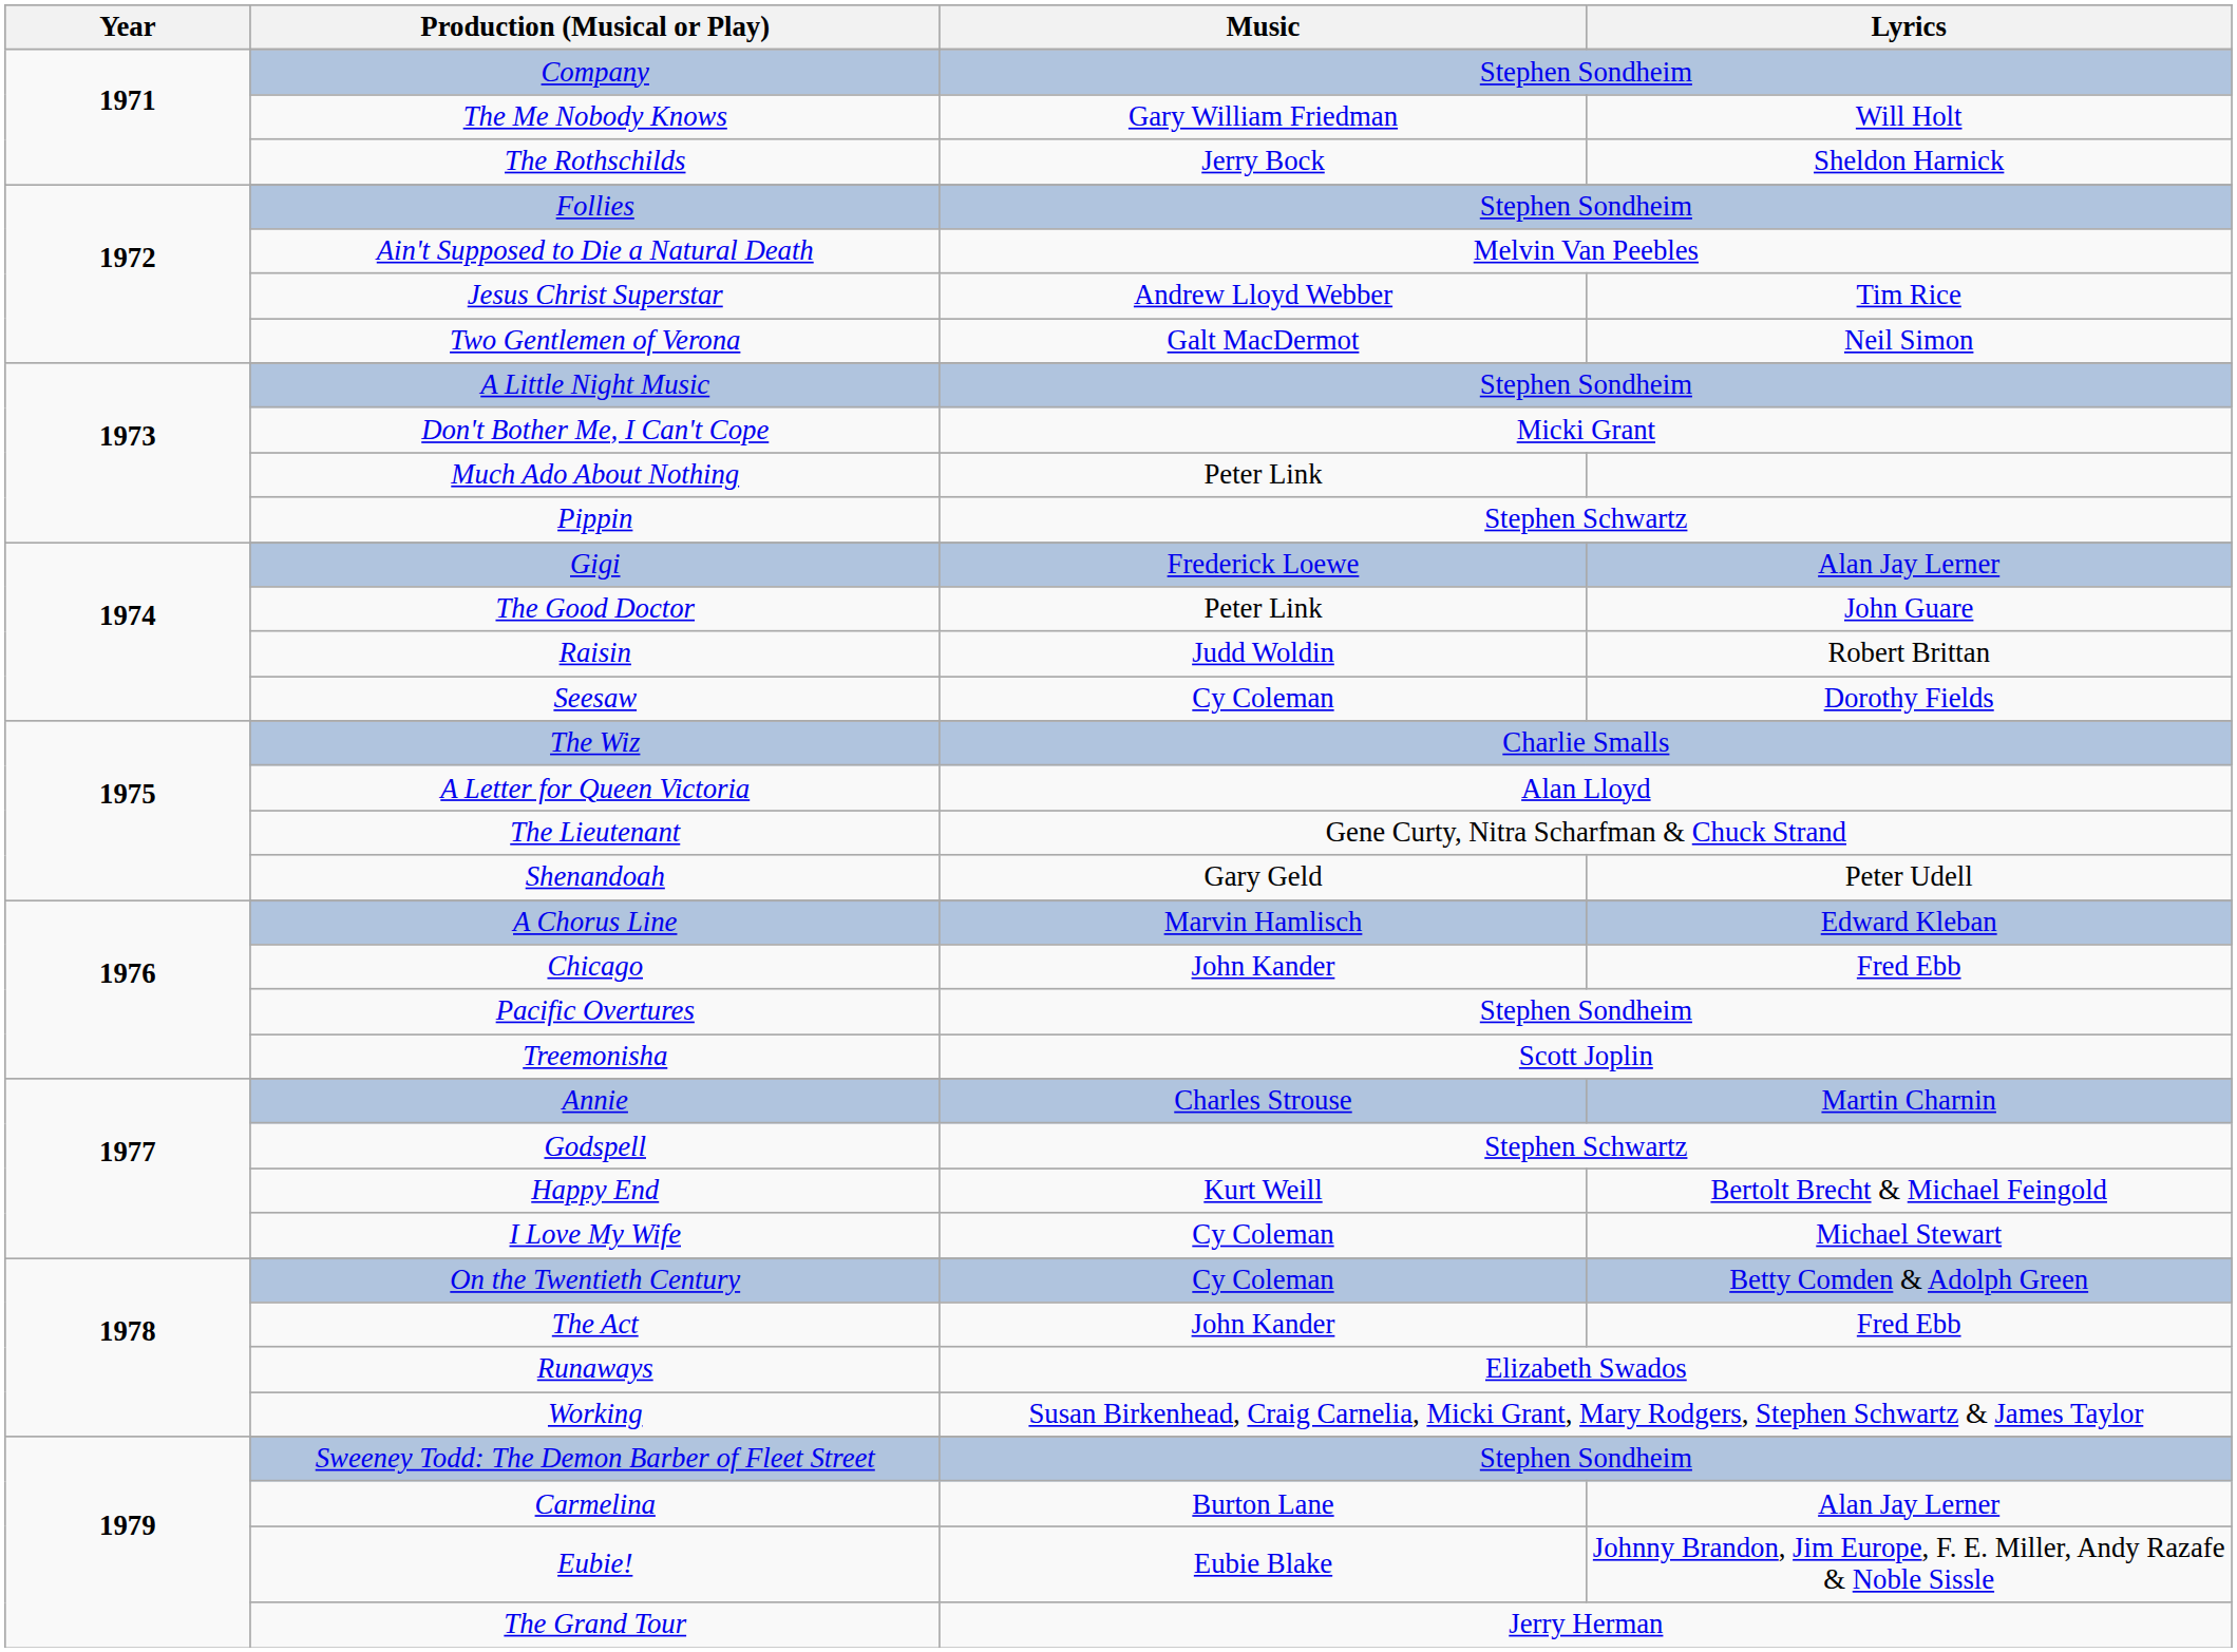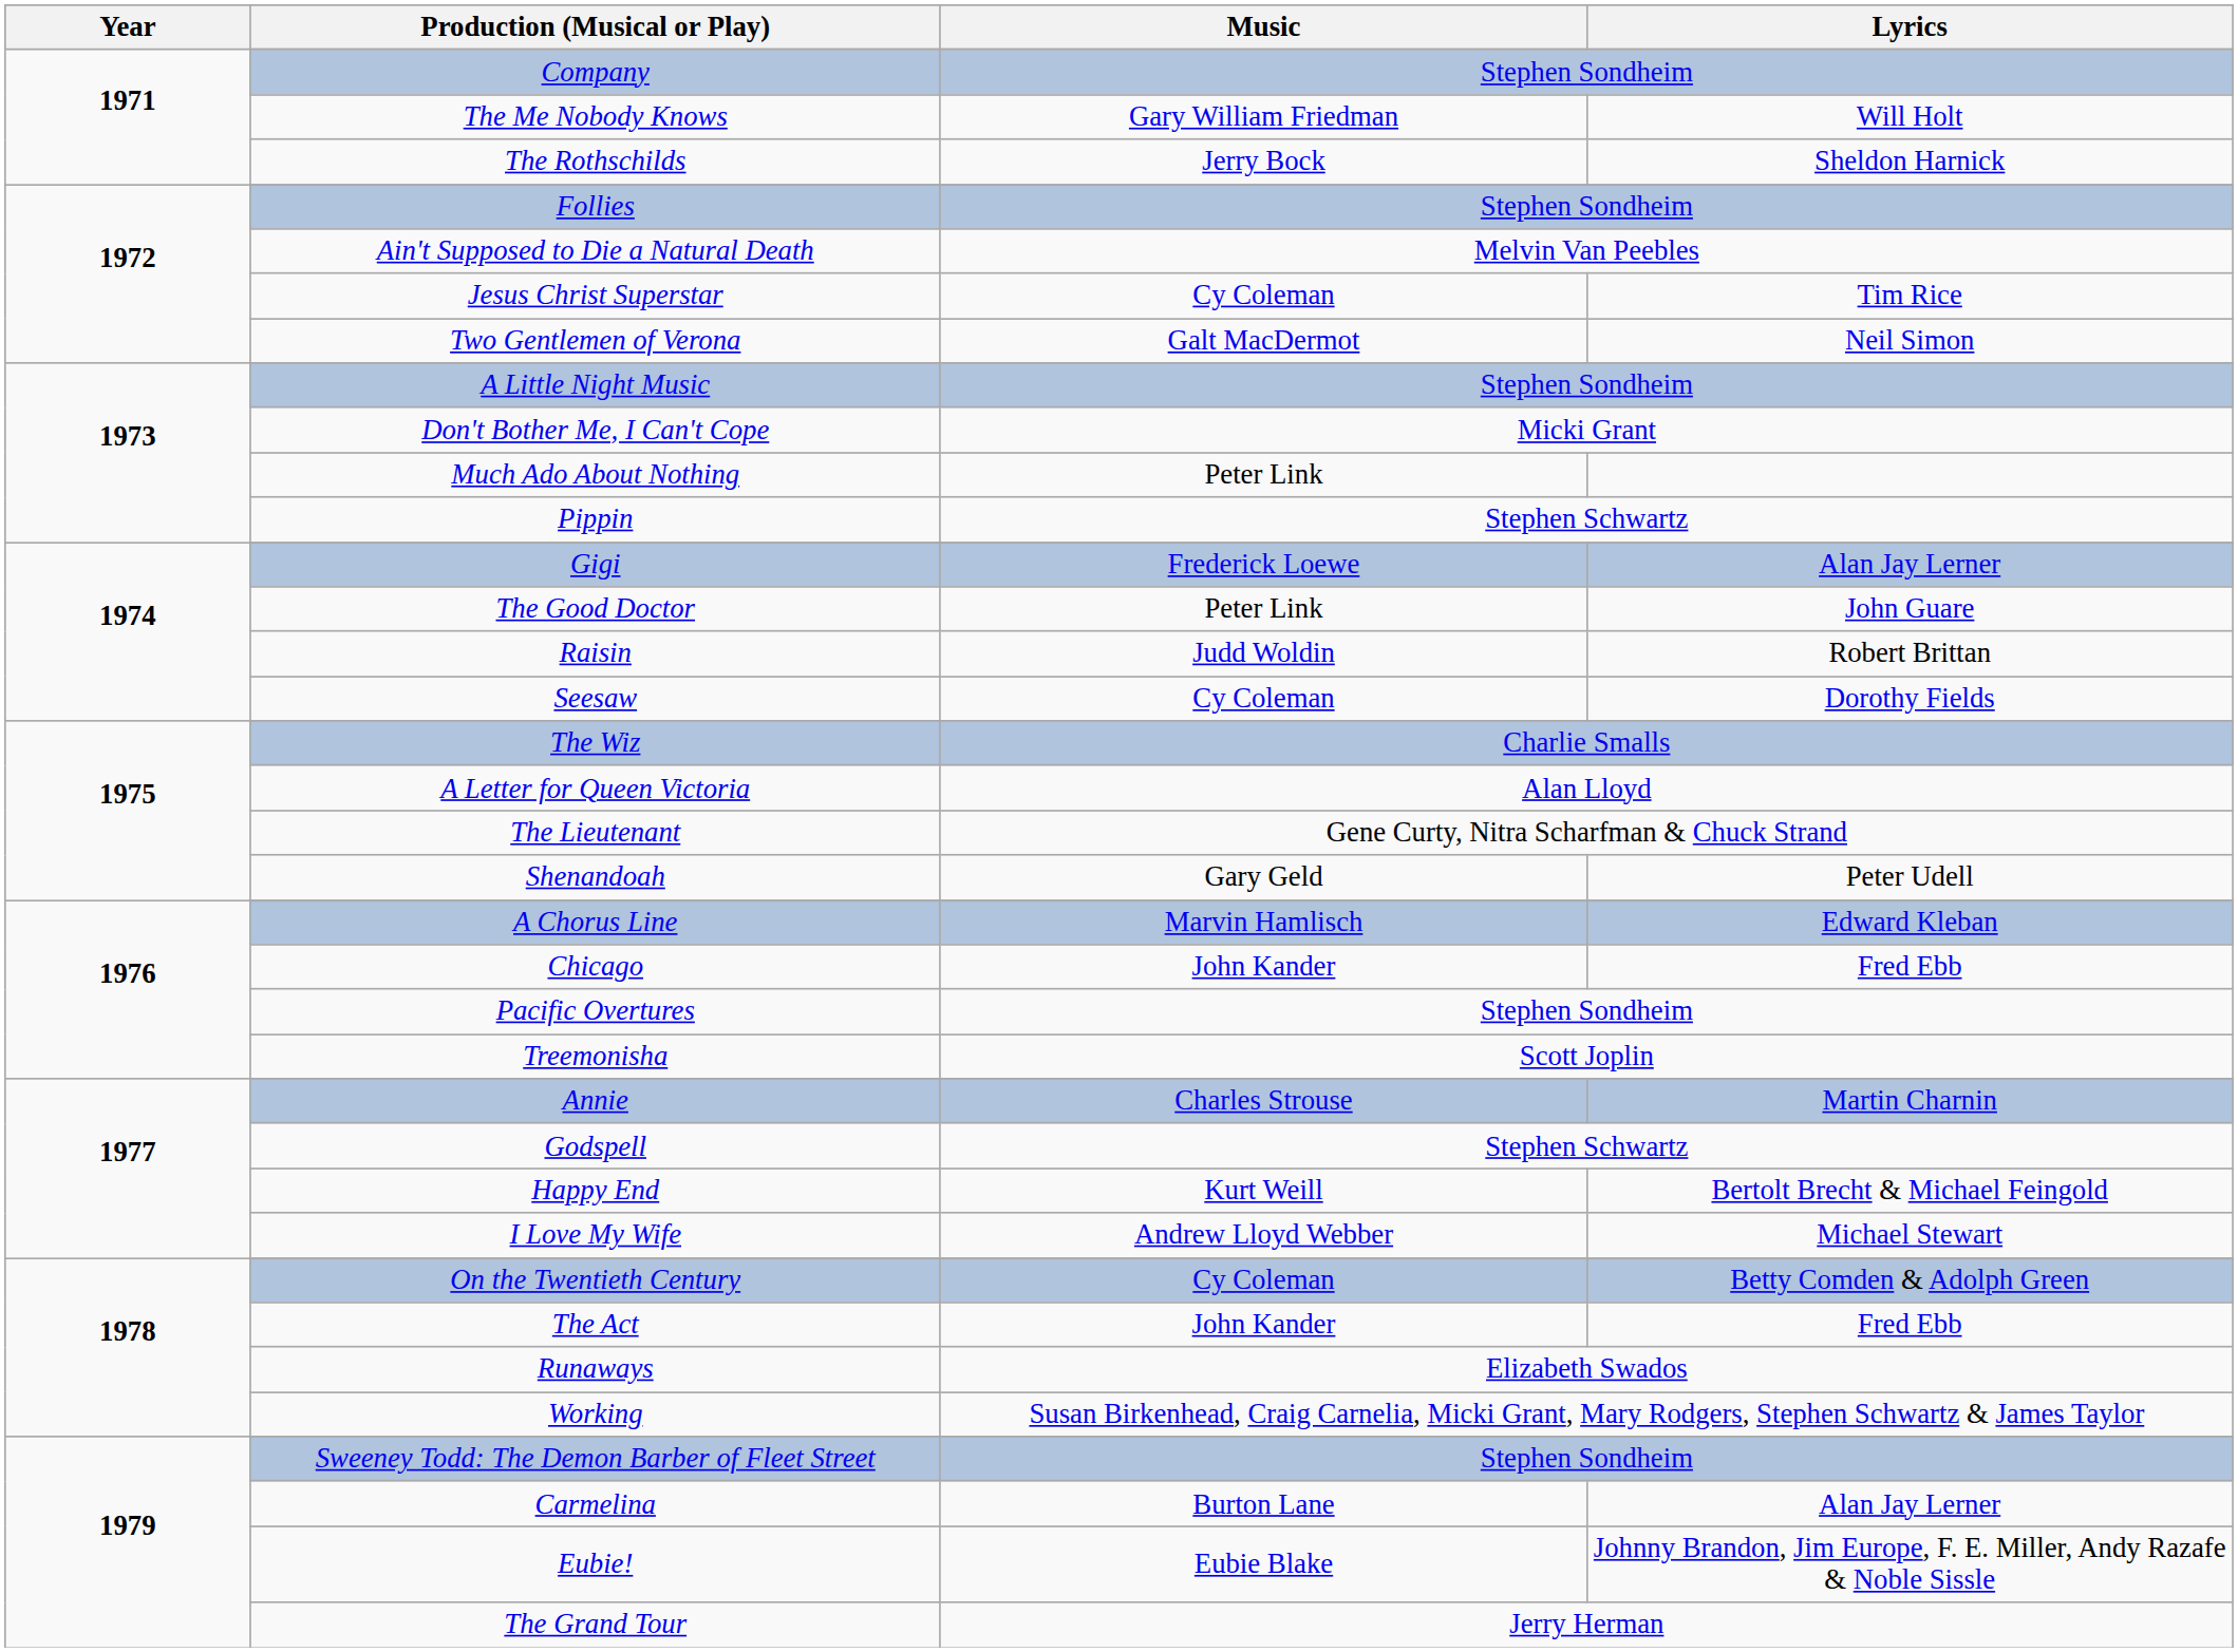 <table class="wikitable" style="width:100%; text-align:center;">
 <tr style="background:#bebebe;">
 <th style="width:11%;">Year</th>
 <th style="width:31%;">Production (Musical or Play)</th>
 <th style="width:29%;">Music</th>
 <th style="width:29%;">Lyrics</th>
 </tr>
 <tr>
 <td rowspan="4" align="center"><strong>1971</strong><br><br></td>
 </tr>
 <tr style="background:#B0C4DE">
 <td><em><a href='#'>Company</a></em></td>
 <td colspan="2"><a href='#'>Stephen Sondheim</a></td>
 </tr>
 <tr>
 <td><em><a href='#'>The Me Nobody Knows</a></em></td>
 <td><a href='#'>Gary William Friedman</a></td>
 <td><a href='#'>Will Holt</a></td>
 </tr>
 <tr>
 <td><em><a href='#'>The Rothschilds</a></em></td>
 <td><a href='#'>Jerry Bock</a></td>
 <td><a href='#'>Sheldon Harnick</a></td>
 </tr>
 <tr>
 <td rowspan="5" align="center"><strong>1972</strong><br><br></td>
 </tr>
 <tr style="background:#B0C4DE">
 <td><em><a href='#'>Follies</a></em></td>
 <td colspan="2"><a href='#'>Stephen Sondheim</a></td>
 </tr>
 <tr>
 <td><em><a href='#'>Ain't Supposed to Die a Natural Death</a></em></td>
 <td colspan="2"><a href='#'>Melvin Van Peebles</a></td>
 </tr>
 <tr>
 <td><em><a href='#'>Jesus Christ Superstar</a></em></td>
-<td><a href='#'>Andrew Lloyd Webber</a></td>
+<td><a href='#'>Cy Coleman</a></td>
 <td><a href='#'>Tim Rice</a></td>
 </tr>
 <tr>
 <td><em><a href='#'>Two Gentlemen of Verona</a></em></td>
 <td><a href='#'>Galt MacDermot</a></td>
 <td><a href='#'>Neil Simon</a></td>
 </tr>
 <tr>
 <td rowspan="5" align="center"><strong>1973</strong><br><br></td>
 </tr>
 <tr style="background:#B0C4DE">
 <td><em><a href='#'>A Little Night Music</a></em></td>
 <td colspan="2"><a href='#'>Stephen Sondheim</a></td>
 </tr>
 <tr>
 <td><em><a href='#'>Don't Bother Me, I Can't Cope</a></em></td>
 <td colspan="2"><a href='#'>Micki Grant</a></td>
 </tr>
 <tr>
 <td><em><a href='#'>Much Ado About Nothing</a></em></td>
 <td>Peter Link</td>
 <td></td>
 </tr>
 <tr>
 <td><em><a href='#'>Pippin</a></em></td>
 <td colspan="2"><a href='#'>Stephen Schwartz</a></td>
 </tr>
 <tr>
 <td rowspan="5" align="center"><strong>1974</strong><br><br></td>
 </tr>
 <tr style="background:#B0C4DE">
 <td><em><a href='#'>Gigi</a></em></td>
 <td><a href='#'>Frederick Loewe</a></td>
 <td><a href='#'>Alan Jay Lerner</a></td>
 </tr>
 <tr>
 <td><em><a href='#'>The Good Doctor</a></em></td>
 <td>Peter Link</td>
 <td><a href='#'>John Guare</a></td>
 </tr>
 <tr>
 <td><em><a href='#'>Raisin</a></em></td>
 <td><a href='#'>Judd Woldin</a></td>
 <td>Robert Brittan</td>
 </tr>
 <tr>
 <td><em><a href='#'>Seesaw</a></em></td>
 <td><a href='#'>Cy Coleman</a></td>
 <td><a href='#'>Dorothy Fields</a></td>
 </tr>
 <tr>
 <td rowspan="5" align="center"><strong>1975</strong><br><br></td>
 </tr>
 <tr style="background:#B0C4DE">
 <td><em><a href='#'>The Wiz</a></em></td>
 <td colspan="2"><a href='#'>Charlie Smalls</a></td>
 </tr>
 <tr>
 <td><em><a href='#'>A Letter for Queen Victoria</a></em></td>
 <td colspan="2"><a href='#'>Alan Lloyd</a></td>
 </tr>
 <tr>
 <td><em><a href='#'>The Lieutenant</a></em></td>
 <td colspan="2">Gene Curty, Nitra Scharfman & <a href='#'>Chuck Strand</a></td>
 </tr>
 <tr>
 <td><em><a href='#'>Shenandoah</a></em></td>
 <td>Gary Geld</td>
 <td>Peter Udell</td>
 </tr>
 <tr>
 <td rowspan="5" align="center"><strong>1976</strong><br><br></td>
 </tr>
 <tr style="background:#B0C4DE">
 <td><em><a href='#'>A Chorus Line</a></em></td>
 <td><a href='#'>Marvin Hamlisch</a></td>
 <td><a href='#'>Edward Kleban</a></td>
 </tr>
 <tr>
 <td><em><a href='#'>Chicago</a></em></td>
 <td><a href='#'>John Kander</a></td>
 <td><a href='#'>Fred Ebb</a></td>
 </tr>
 <tr>
 <td><em><a href='#'>Pacific Overtures</a></em></td>
 <td colspan="2"><a href='#'>Stephen Sondheim</a></td>
 </tr>
 <tr>
 <td><em><a href='#'>Treemonisha</a></em></td>
 <td colspan="2"><a href='#'>Scott Joplin</a></td>
 </tr>
 <tr>
 <td rowspan="5" align="center"><strong>1977</strong><br><br></td>
 </tr>
 <tr style="background:#B0C4DE">
 <td><em><a href='#'>Annie</a></em></td>
 <td><a href='#'>Charles Strouse</a></td>
 <td><a href='#'>Martin Charnin</a></td>
 </tr>
 <tr>
 <td><em><a href='#'>Godspell</a></em></td>
 <td colspan="2"><a href='#'>Stephen Schwartz</a></td>
 </tr>
 <tr>
 <td><em><a href='#'>Happy End</a></em></td>
 <td><a href='#'>Kurt Weill</a></td>
 <td><a href='#'>Bertolt Brecht</a> & <a href='#'>Michael Feingold</a></td>
 </tr>
 <tr>
 <td><em><a href='#'>I Love My Wife</a></em></td>
-<td><a href='#'>Cy Coleman</a></td>
+<td><a href='#'>Andrew Lloyd Webber</a></td>
 <td><a href='#'>Michael Stewart</a></td>
 </tr>
 <tr>
 <td rowspan="5" align="center"><strong>1978</strong><br><br></td>
 </tr>
 <tr style="background:#B0C4DE">
 <td><em><a href='#'>On the Twentieth Century</a></em></td>
 <td><a href='#'>Cy Coleman</a></td>
 <td><a href='#'>Betty Comden</a> & <a href='#'>Adolph Green</a></td>
 </tr>
 <tr>
 <td><em><a href='#'>The Act</a></em></td>
 <td><a href='#'>John Kander</a></td>
 <td><a href='#'>Fred Ebb</a></td>
 </tr>
 <tr>
 <td><em><a href='#'>Runaways</a></em></td>
 <td colspan="2"><a href='#'>Elizabeth Swados</a></td>
 </tr>
 <tr>
 <td><em><a href='#'>Working</a></em></td>
 <td colspan="2"><a href='#'>Susan Birkenhead</a>, <a href='#'>Craig Carnelia</a>, <a href='#'>Micki Grant</a>, <a href='#'>Mary Rodgers</a>, <a href='#'>Stephen Schwartz</a> & <a href='#'>James Taylor</a></td>
 </tr>
 <tr>
 <td rowspan="5" align="center"><strong>1979</strong><br><br></td>
 </tr>
 <tr style="background:#B0C4DE">
 <td><em><a href='#'>Sweeney Todd: The Demon Barber of Fleet Street</a></em></td>
 <td colspan="2"><a href='#'>Stephen Sondheim</a></td>
 </tr>
 <tr>
 <td><em><a href='#'>Carmelina</a></em></td>
 <td><a href='#'>Burton Lane</a></td>
 <td><a href='#'>Alan Jay Lerner</a></td>
 </tr>
 <tr>
 <td><em><a href='#'>Eubie!</a></em></td>
 <td><a href='#'>Eubie Blake</a></td>
 <td><a href='#'>Johnny Brandon</a>, <a href='#'>Jim Europe</a>, F. E. Miller, Andy Razafe & <a href='#'>Noble Sissle</a></td>
 </tr>
 <tr>
 <td><em><a href='#'>The Grand Tour</a></em></td>
 <td colspan="2"><a href='#'>Jerry Herman</a></td>
 </tr>
 </table>
